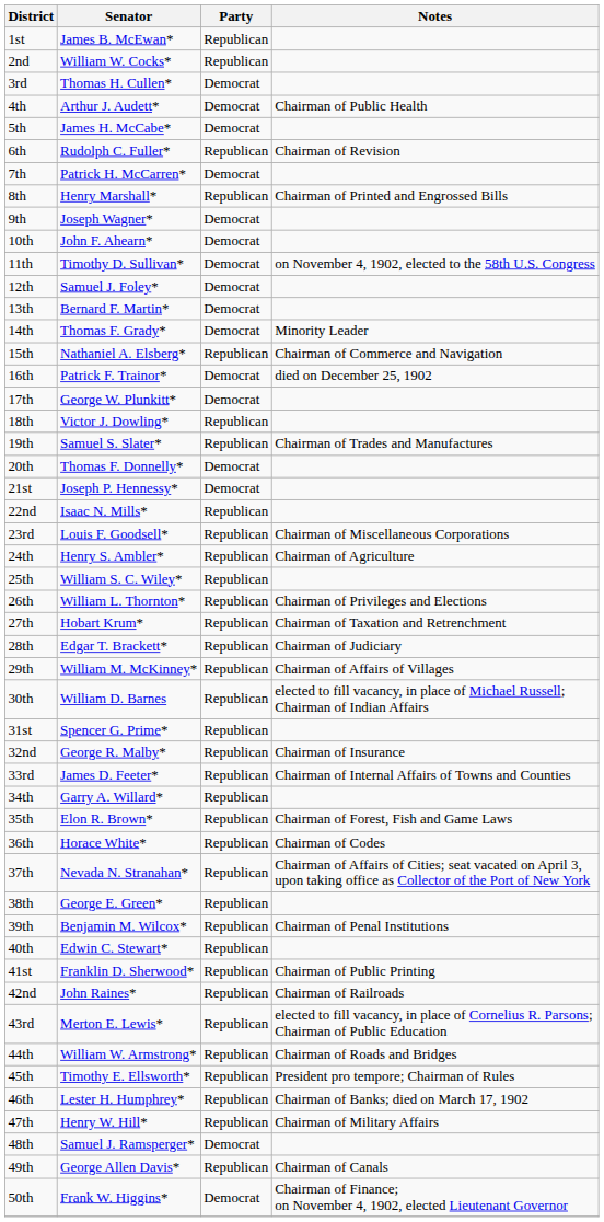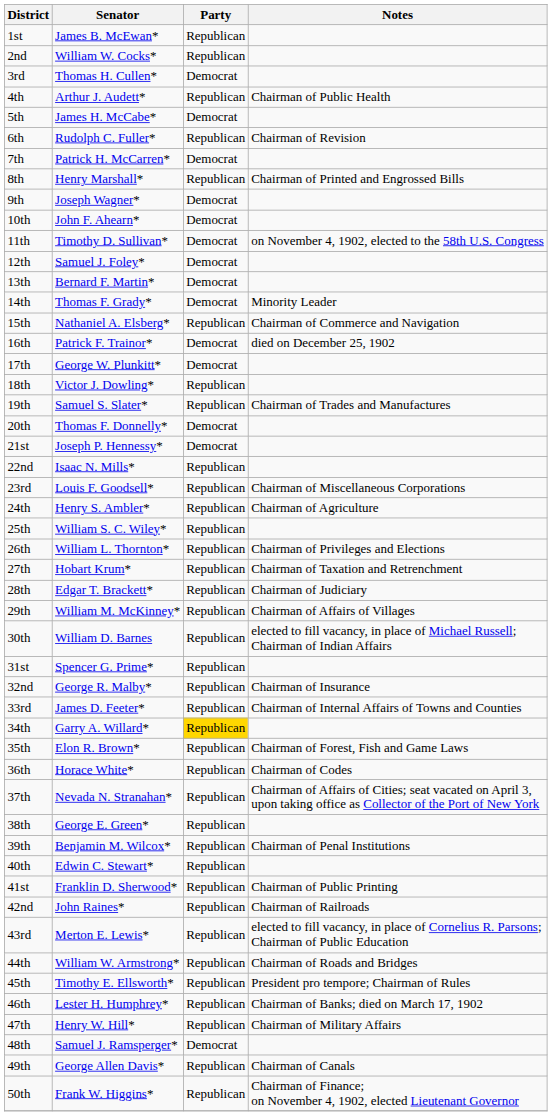 <table class=wikitable>
 <tr>
 <th>District</th>
 <th>Senator</th>
 <th>Party</th>
 <th>Notes</th>
 </tr>
 <tr>
 <td>1st</td>
 <td><a href='#'>James B. McEwan</a>*</td>
 <td>Republican</td>
 <td></td>
 </tr>
 <tr>
 <td>2nd</td>
 <td><a href='#'>William W. Cocks</a>*</td>
 <td>Republican</td>
 <td></td>
 </tr>
 <tr>
 <td>3rd</td>
 <td><a href='#'>Thomas H. Cullen</a>*</td>
 <td>Democrat</td>
 <td></td>
 </tr>
 <tr>
 <td>4th</td>
 <td><a href='#'>Arthur J. Audett</a>*</td>
-<td>Democrat</td>
+<td>Republican</td>
 <td>Chairman of Public Health</td>
 </tr>
 <tr>
 <td>5th</td>
 <td><a href='#'>James H. McCabe</a>*</td>
 <td>Democrat</td>
 <td></td>
 </tr>
 <tr>
 <td>6th</td>
 <td><a href='#'>Rudolph C. Fuller</a>*</td>
 <td>Republican</td>
 <td>Chairman of Revision</td>
 </tr>
 <tr>
 <td>7th</td>
 <td><a href='#'>Patrick H. McCarren</a>*</td>
 <td>Democrat</td>
 <td></td>
 </tr>
 <tr>
 <td>8th</td>
 <td><a href='#'>Henry Marshall</a>*</td>
 <td>Republican</td>
 <td>Chairman of Printed and Engrossed Bills</td>
 </tr>
 <tr>
 <td>9th</td>
 <td><a href='#'>Joseph Wagner</a>*</td>
 <td>Democrat</td>
 <td></td>
 </tr>
 <tr>
 <td>10th</td>
 <td><a href='#'>John F. Ahearn</a>*</td>
 <td>Democrat</td>
 <td></td>
 </tr>
 <tr>
 <td>11th</td>
 <td><a href='#'>Timothy D. Sullivan</a>*</td>
 <td>Democrat</td>
 <td>on November 4, 1902, elected to the <a href='#'>58th U.S. Congress</a></td>
 </tr>
 <tr>
 <td>12th</td>
 <td><a href='#'>Samuel J. Foley</a>*</td>
 <td>Democrat</td>
 <td></td>
 </tr>
 <tr>
 <td>13th</td>
 <td><a href='#'>Bernard F. Martin</a>*</td>
 <td>Democrat</td>
 <td></td>
 </tr>
 <tr>
 <td>14th</td>
 <td><a href='#'>Thomas F. Grady</a>*</td>
 <td>Democrat</td>
 <td>Minority Leader</td>
 </tr>
 <tr>
 <td>15th</td>
 <td><a href='#'>Nathaniel A. Elsberg</a>*</td>
 <td>Republican</td>
 <td>Chairman of Commerce and Navigation</td>
 </tr>
 <tr>
 <td>16th</td>
 <td><a href='#'>Patrick F. Trainor</a>*</td>
 <td>Democrat</td>
 <td>died on December 25, 1902</td>
 </tr>
 <tr>
 <td>17th</td>
 <td><a href='#'>George W. Plunkitt</a>*</td>
 <td>Democrat</td>
 <td></td>
 </tr>
 <tr>
 <td>18th</td>
 <td><a href='#'>Victor J. Dowling</a>*</td>
 <td>Republican</td>
 <td></td>
 </tr>
 <tr>
 <td>19th</td>
 <td><a href='#'>Samuel S. Slater</a>*</td>
 <td>Republican</td>
 <td>Chairman of Trades and Manufactures</td>
 </tr>
 <tr>
 <td>20th</td>
 <td><a href='#'>Thomas F. Donnelly</a>*</td>
 <td>Democrat</td>
 <td></td>
 </tr>
 <tr>
 <td>21st</td>
 <td><a href='#'>Joseph P. Hennessy</a>*</td>
 <td>Democrat</td>
 <td></td>
 </tr>
 <tr>
 <td>22nd</td>
 <td><a href='#'>Isaac N. Mills</a>*</td>
 <td>Republican</td>
 <td></td>
 </tr>
 <tr>
 <td>23rd</td>
 <td><a href='#'>Louis F. Goodsell</a>*</td>
 <td>Republican</td>
 <td>Chairman of Miscellaneous Corporations</td>
 </tr>
 <tr>
 <td>24th</td>
 <td><a href='#'>Henry S. Ambler</a>*</td>
 <td>Republican</td>
 <td>Chairman of Agriculture</td>
 </tr>
 <tr>
 <td>25th</td>
 <td><a href='#'>William S. C. Wiley</a>*</td>
 <td>Republican</td>
 <td></td>
 </tr>
 <tr>
 <td>26th</td>
 <td><a href='#'>William L. Thornton</a>*</td>
 <td>Republican</td>
 <td>Chairman of Privileges and Elections</td>
 </tr>
 <tr>
 <td>27th</td>
 <td><a href='#'>Hobart Krum</a>*</td>
 <td>Republican</td>
 <td>Chairman of Taxation and Retrenchment</td>
 </tr>
 <tr>
 <td>28th</td>
 <td><a href='#'>Edgar T. Brackett</a>*</td>
 <td>Republican</td>
 <td>Chairman of Judiciary</td>
 </tr>
 <tr>
 <td>29th</td>
 <td><a href='#'>William M. McKinney</a>*</td>
 <td>Republican</td>
 <td>Chairman of Affairs of Villages</td>
 </tr>
 <tr>
 <td>30th</td>
 <td><a href='#'>William D. Barnes</a></td>
 <td>Republican</td>
 <td>elected to fill vacancy, in place of <a href='#'>Michael Russell</a>; <br>Chairman of Indian Affairs</td>
 </tr>
 <tr>
 <td>31st</td>
 <td><a href='#'>Spencer G. Prime</a>*</td>
 <td>Republican</td>
 <td></td>
 </tr>
 <tr>
 <td>32nd</td>
 <td><a href='#'>George R. Malby</a>*</td>
 <td>Republican</td>
 <td>Chairman of Insurance</td>
 </tr>
 <tr>
 <td>33rd</td>
 <td><a href='#'>James D. Feeter</a>*</td>
 <td>Republican</td>
 <td>Chairman of Internal Affairs of Towns and Counties</td>
 </tr>
 <tr>
 <td>34th</td>
 <td><a href='#'>Garry A. Willard</a>*</td>
-<td>Republican</td>
+<td style="background: gold;">Republican</td>
 <td></td>
 </tr>
 <tr>
 <td>35th</td>
 <td><a href='#'>Elon R. Brown</a>*</td>
 <td>Republican</td>
 <td>Chairman of Forest, Fish and Game Laws</td>
 </tr>
 <tr>
 <td>36th</td>
 <td><a href='#'>Horace White</a>*</td>
 <td>Republican</td>
 <td>Chairman of Codes</td>
 </tr>
 <tr>
 <td>37th</td>
 <td><a href='#'>Nevada N. Stranahan</a>*</td>
 <td>Republican</td>
 <td>Chairman of Affairs of Cities; seat vacated on April 3, <br>upon taking office as <a href='#'>Collector of the Port of New York</a></td>
 </tr>
 <tr>
 <td>38th</td>
 <td><a href='#'>George E. Green</a>*</td>
 <td>Republican</td>
 <td></td>
 </tr>
 <tr>
 <td>39th</td>
 <td><a href='#'>Benjamin M. Wilcox</a>*</td>
 <td>Republican</td>
 <td>Chairman of Penal Institutions</td>
 </tr>
 <tr>
 <td>40th</td>
 <td><a href='#'>Edwin C. Stewart</a>*</td>
 <td>Republican</td>
 <td></td>
 </tr>
 <tr>
 <td>41st</td>
 <td><a href='#'>Franklin D. Sherwood</a>*</td>
 <td>Republican</td>
 <td>Chairman of Public Printing</td>
 </tr>
 <tr>
 <td>42nd</td>
 <td><a href='#'>John Raines</a>*</td>
 <td>Republican</td>
 <td>Chairman of Railroads</td>
 </tr>
 <tr>
 <td>43rd</td>
 <td><a href='#'>Merton E. Lewis</a>*</td>
 <td>Republican</td>
 <td>elected to fill vacancy, in place of <a href='#'>Cornelius R. Parsons</a>; <br>Chairman of Public Education</td>
 </tr>
 <tr>
 <td>44th</td>
 <td><a href='#'>William W. Armstrong</a>*</td>
 <td>Republican</td>
 <td>Chairman of Roads and Bridges</td>
 </tr>
 <tr>
 <td>45th</td>
 <td><a href='#'>Timothy E. Ellsworth</a>*</td>
 <td>Republican</td>
 <td>President pro tempore; Chairman of Rules</td>
 </tr>
 <tr>
 <td>46th</td>
 <td><a href='#'>Lester H. Humphrey</a>*</td>
 <td>Republican</td>
 <td>Chairman of Banks; died on March 17, 1902</td>
 </tr>
 <tr>
 <td>47th</td>
 <td><a href='#'>Henry W. Hill</a>*</td>
 <td>Republican</td>
 <td>Chairman of Military Affairs</td>
 </tr>
 <tr>
 <td>48th</td>
 <td><a href='#'>Samuel J. Ramsperger</a>*</td>
 <td>Democrat</td>
 <td></td>
 </tr>
 <tr>
 <td>49th</td>
 <td><a href='#'>George Allen Davis</a>*</td>
 <td>Republican</td>
 <td>Chairman of Canals</td>
 </tr>
 <tr>
 <td>50th</td>
 <td><a href='#'>Frank W. Higgins</a>*</td>
-<td>Democrat</td>
+<td>Republican</td>
 <td>Chairman of Finance; <br>on November 4, 1902, elected <a href='#'>Lieutenant Governor</a></td>
 </tr>
 <tr>
 </tr>
 </table>
